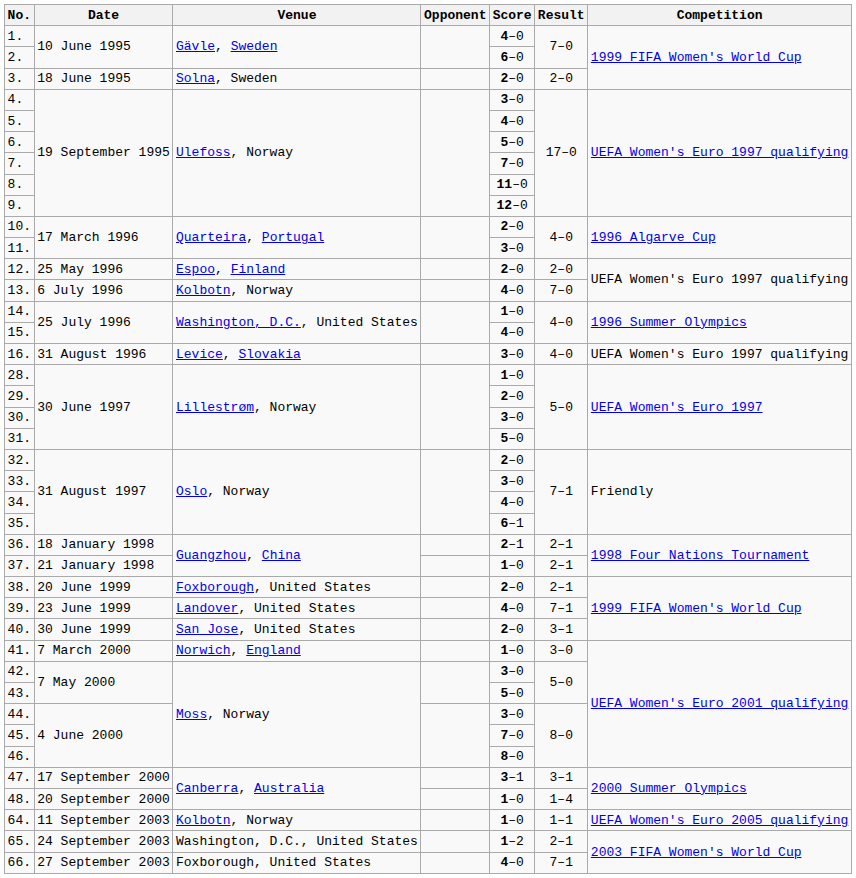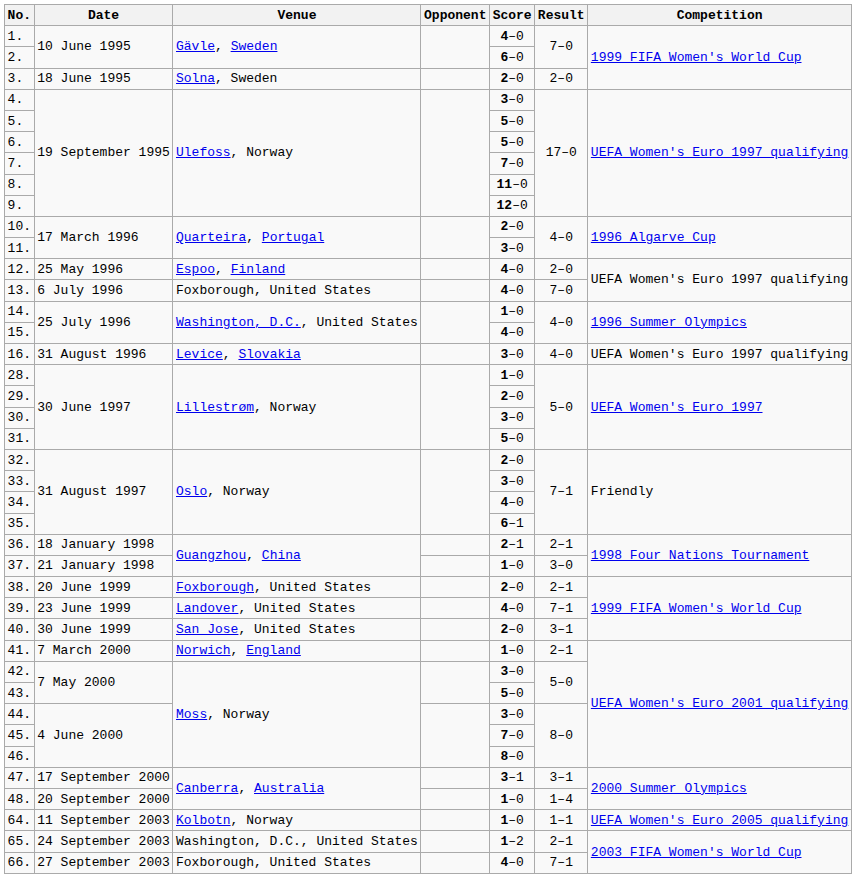 <table class="wikitable">
 <tr>
 <th>No.</th>
 <th>Date</th>
 <th>Venue</th>
 <th>Opponent</th>
 <th>Score</th>
 <th>Result</th>
 <th>Competition</th>
 </tr>
 <tr>
 <td>1.</td>
 <td rowspan=2>10 June 1995</td>
 <td rowspan=2><a href='#'>Gävle</a>, <a href='#'>Sweden</a></td>
 <td rowspan=2></td>
 <td align=center><strong>4</strong>–0</td>
 <td rowspan=2 align=center>7–0</td>
 <td rowspan=3><a href='#'>1999 FIFA Women's World Cup</a></td>
 </tr>
 <tr>
 <td>2.</td>
 <td align=center><strong>6</strong>–0</td>
 </tr>
 <tr>
 <td>3.</td>
 <td>18 June 1995</td>
 <td><a href='#'>Solna</a>, Sweden</td>
 <td></td>
 <td align=center><strong>2</strong>–0</td>
 <td align=center>2–0</td>
 </tr>
 <tr>
 <td>4.</td>
 <td rowspan=6>19 September 1995</td>
 <td rowspan=6><a href='#'>Ulefoss</a>, Norway</td>
 <td rowspan=6></td>
 <td align=center><strong>3</strong>–0</td>
 <td rowspan=6 align=center>17–0</td>
 <td rowspan=6><a href='#'>UEFA Women's Euro 1997 qualifying</a></td>
 </tr>
 <tr>
 <td>5.</td>
-<td align=center><strong>4</strong>–0</td>
+<td align=center><strong>5</strong>–0</td>
 </tr>
 <tr>
 <td>6.</td>
 <td align=center><strong>5</strong>–0</td>
 </tr>
 <tr>
 <td>7.</td>
 <td align=center><strong>7</strong>–0</td>
 </tr>
 <tr>
 <td>8.</td>
 <td align=center><strong>11</strong>–0</td>
 </tr>
 <tr>
 <td>9.</td>
 <td align=center><strong>12</strong>–0</td>
 </tr>
 <tr>
 <td>10.</td>
 <td rowspan=2>17 March 1996</td>
 <td rowspan=2><a href='#'>Quarteira</a>, <a href='#'>Portugal</a></td>
 <td rowspan=2></td>
 <td align=center><strong>2</strong>–0</td>
 <td rowspan=2 align=center>4–0</td>
 <td rowspan=2><a href='#'>1996 Algarve Cup</a></td>
 </tr>
 <tr>
 <td>11.</td>
 <td align=center><strong>3</strong>–0</td>
 </tr>
 <tr>
 <td>12.</td>
 <td>25 May 1996</td>
 <td><a href='#'>Espoo</a>, <a href='#'>Finland</a></td>
 <td></td>
-<td align=center><strong>2</strong>–0</td>
+<td align=center><strong>4</strong>–0</td>
 <td align=center>2–0</td>
 <td rowspan=2>UEFA Women's Euro 1997 qualifying</td>
 </tr>
 <tr>
 <td>13.</td>
 <td>6 July 1996</td>
-<td><a href='#'>Kolbotn</a>, Norway</td>
+<td>Foxborough, United States</td>
 <td></td>
 <td align=center><strong>4</strong>–0</td>
 <td align=center>7–0</td>
 </tr>
 <tr>
 <td>14.</td>
 <td rowspan=2>25 July 1996</td>
 <td rowspan=2><a href='#'>Washington, D.C.</a>, United States</td>
 <td rowspan=2></td>
 <td align=center><strong>1</strong>–0</td>
 <td rowspan=2 align=center>4–0</td>
 <td rowspan=2><a href='#'>1996 Summer Olympics</a></td>
 </tr>
 <tr>
 <td>15.</td>
 <td align=center><strong>4</strong>–0</td>
 </tr>
 <tr>
 <td>16.</td>
 <td>31 August 1996</td>
 <td><a href='#'>Levice</a>, <a href='#'>Slovakia</a></td>
 <td></td>
 <td align=center><strong>3</strong>–0</td>
 <td align=center>4–0</td>
 <td>UEFA Women's Euro 1997 qualifying</td>
 </tr>
 <tr>
 <td>28.</td>
 <td rowspan=4>30 June 1997</td>
 <td rowspan=4><a href='#'>Lillestrøm</a>, Norway</td>
 <td rowspan=4></td>
 <td align=center><strong>1</strong>–0</td>
 <td rowspan=4 align=center>5–0</td>
 <td rowspan=4><a href='#'>UEFA Women's Euro 1997</a></td>
 </tr>
 <tr>
 <td>29.</td>
 <td align=center><strong>2</strong>–0</td>
 </tr>
 <tr>
 <td>30.</td>
 <td align=center><strong>3</strong>–0</td>
 </tr>
 <tr>
 <td>31.</td>
 <td align=center><strong>5</strong>–0</td>
 </tr>
 <tr>
 <td>32.</td>
 <td rowspan=4>31 August 1997</td>
 <td rowspan=4><a href='#'>Oslo</a>, Norway</td>
 <td rowspan=4></td>
 <td align=center><strong>2</strong>–0</td>
 <td rowspan=4 align=center>7–1</td>
 <td rowspan=4>Friendly</td>
 </tr>
 <tr>
 <td>33.</td>
 <td align=center><strong>3</strong>–0</td>
 </tr>
 <tr>
 <td>34.</td>
 <td align=center><strong>4</strong>–0</td>
 </tr>
 <tr>
 <td>35.</td>
 <td align=center><strong>6</strong>–1</td>
 </tr>
 <tr>
 <td>36.</td>
 <td>18 January 1998</td>
 <td rowspan=2><a href='#'>Guangzhou</a>, <a href='#'>China</a></td>
 <td></td>
 <td align=center><strong>2</strong>–1</td>
 <td align=center>2–1</td>
 <td rowspan=2><a href='#'>1998 Four Nations Tournament</a></td>
 </tr>
 <tr>
 <td>37.</td>
 <td>21 January 1998</td>
 <td></td>
 <td align=center><strong>1</strong>–0</td>
-<td align=center>2–1</td>
+<td align=center>3–0</td>
 </tr>
 <tr>
 <td>38.</td>
 <td>20 June 1999</td>
 <td><a href='#'>Foxborough</a>, United States</td>
 <td></td>
 <td align=center><strong>2</strong>–0</td>
 <td align=center>2–1</td>
 <td rowspan=3><a href='#'>1999 FIFA Women's World Cup</a></td>
 </tr>
 <tr>
 <td>39.</td>
 <td>23 June 1999</td>
 <td><a href='#'>Landover</a>, United States</td>
 <td></td>
 <td align=center><strong>4</strong>–0</td>
 <td align=center>7–1</td>
 </tr>
 <tr>
 <td>40.</td>
 <td>30 June 1999</td>
 <td><a href='#'>San Jose</a>, United States</td>
 <td></td>
 <td align=center><strong>2</strong>–0</td>
 <td align=center>3–1</td>
 </tr>
 <tr>
 <td>41.</td>
 <td>7 March 2000</td>
 <td><a href='#'>Norwich</a>, <a href='#'>England</a></td>
 <td></td>
 <td align=center><strong>1</strong>–0</td>
-<td align=center>3–0</td>
+<td align=center>2–1</td>
 <td rowspan=6><a href='#'>UEFA Women's Euro 2001 qualifying</a></td>
 </tr>
 <tr>
 <td>42.</td>
 <td rowspan=2>7 May 2000</td>
 <td rowspan=5><a href='#'>Moss</a>, Norway</td>
 <td rowspan=2></td>
 <td align=center><strong>3</strong>–0</td>
 <td rowspan=2 align=center>5–0</td>
 </tr>
 <tr>
 <td>43.</td>
 <td align=center><strong>5</strong>–0</td>
 </tr>
 <tr>
 <td>44.</td>
 <td rowspan=3>4 June 2000</td>
 <td rowspan=3></td>
 <td align=center><strong>3</strong>–0</td>
 <td rowspan=3 align=center>8–0</td>
 </tr>
 <tr>
 <td>45.</td>
 <td align=center><strong>7</strong>–0</td>
 </tr>
 <tr>
 <td>46.</td>
 <td align=center><strong>8</strong>–0</td>
 </tr>
 <tr>
 <td>47.</td>
 <td>17 September 2000</td>
 <td rowspan=2><a href='#'>Canberra</a>, <a href='#'>Australia</a></td>
 <td></td>
 <td align=center><strong>3</strong>–1</td>
 <td align=center>3–1</td>
 <td rowspan=2><a href='#'>2000 Summer Olympics</a></td>
 </tr>
 <tr>
 <td>48.</td>
 <td>20 September 2000</td>
 <td></td>
 <td align=center><strong>1</strong>–0</td>
 <td align=center>1–4</td>
 </tr>
 <tr>
 <td>64.</td>
 <td>11 September 2003</td>
 <td><a href='#'>Kolbotn</a>, Norway</td>
 <td></td>
 <td align=center><strong>1</strong>–0</td>
 <td align=center>1–1</td>
 <td><a href='#'>UEFA Women's Euro 2005 qualifying</a></td>
 </tr>
 <tr>
 <td>65.</td>
 <td>24 September 2003</td>
 <td>Washington, D.C., United States</td>
 <td></td>
 <td align=center><strong>1</strong>–2</td>
 <td align=center>2–1</td>
 <td rowspan=2><a href='#'>2003 FIFA Women's World Cup</a></td>
 </tr>
 <tr>
 <td>66.</td>
 <td>27 September 2003</td>
 <td>Foxborough, United States</td>
 <td></td>
 <td align=center><strong>4</strong>–0</td>
 <td align=center>7–1</td>
 </tr>
 <tr>
 </tr>
 </table>
